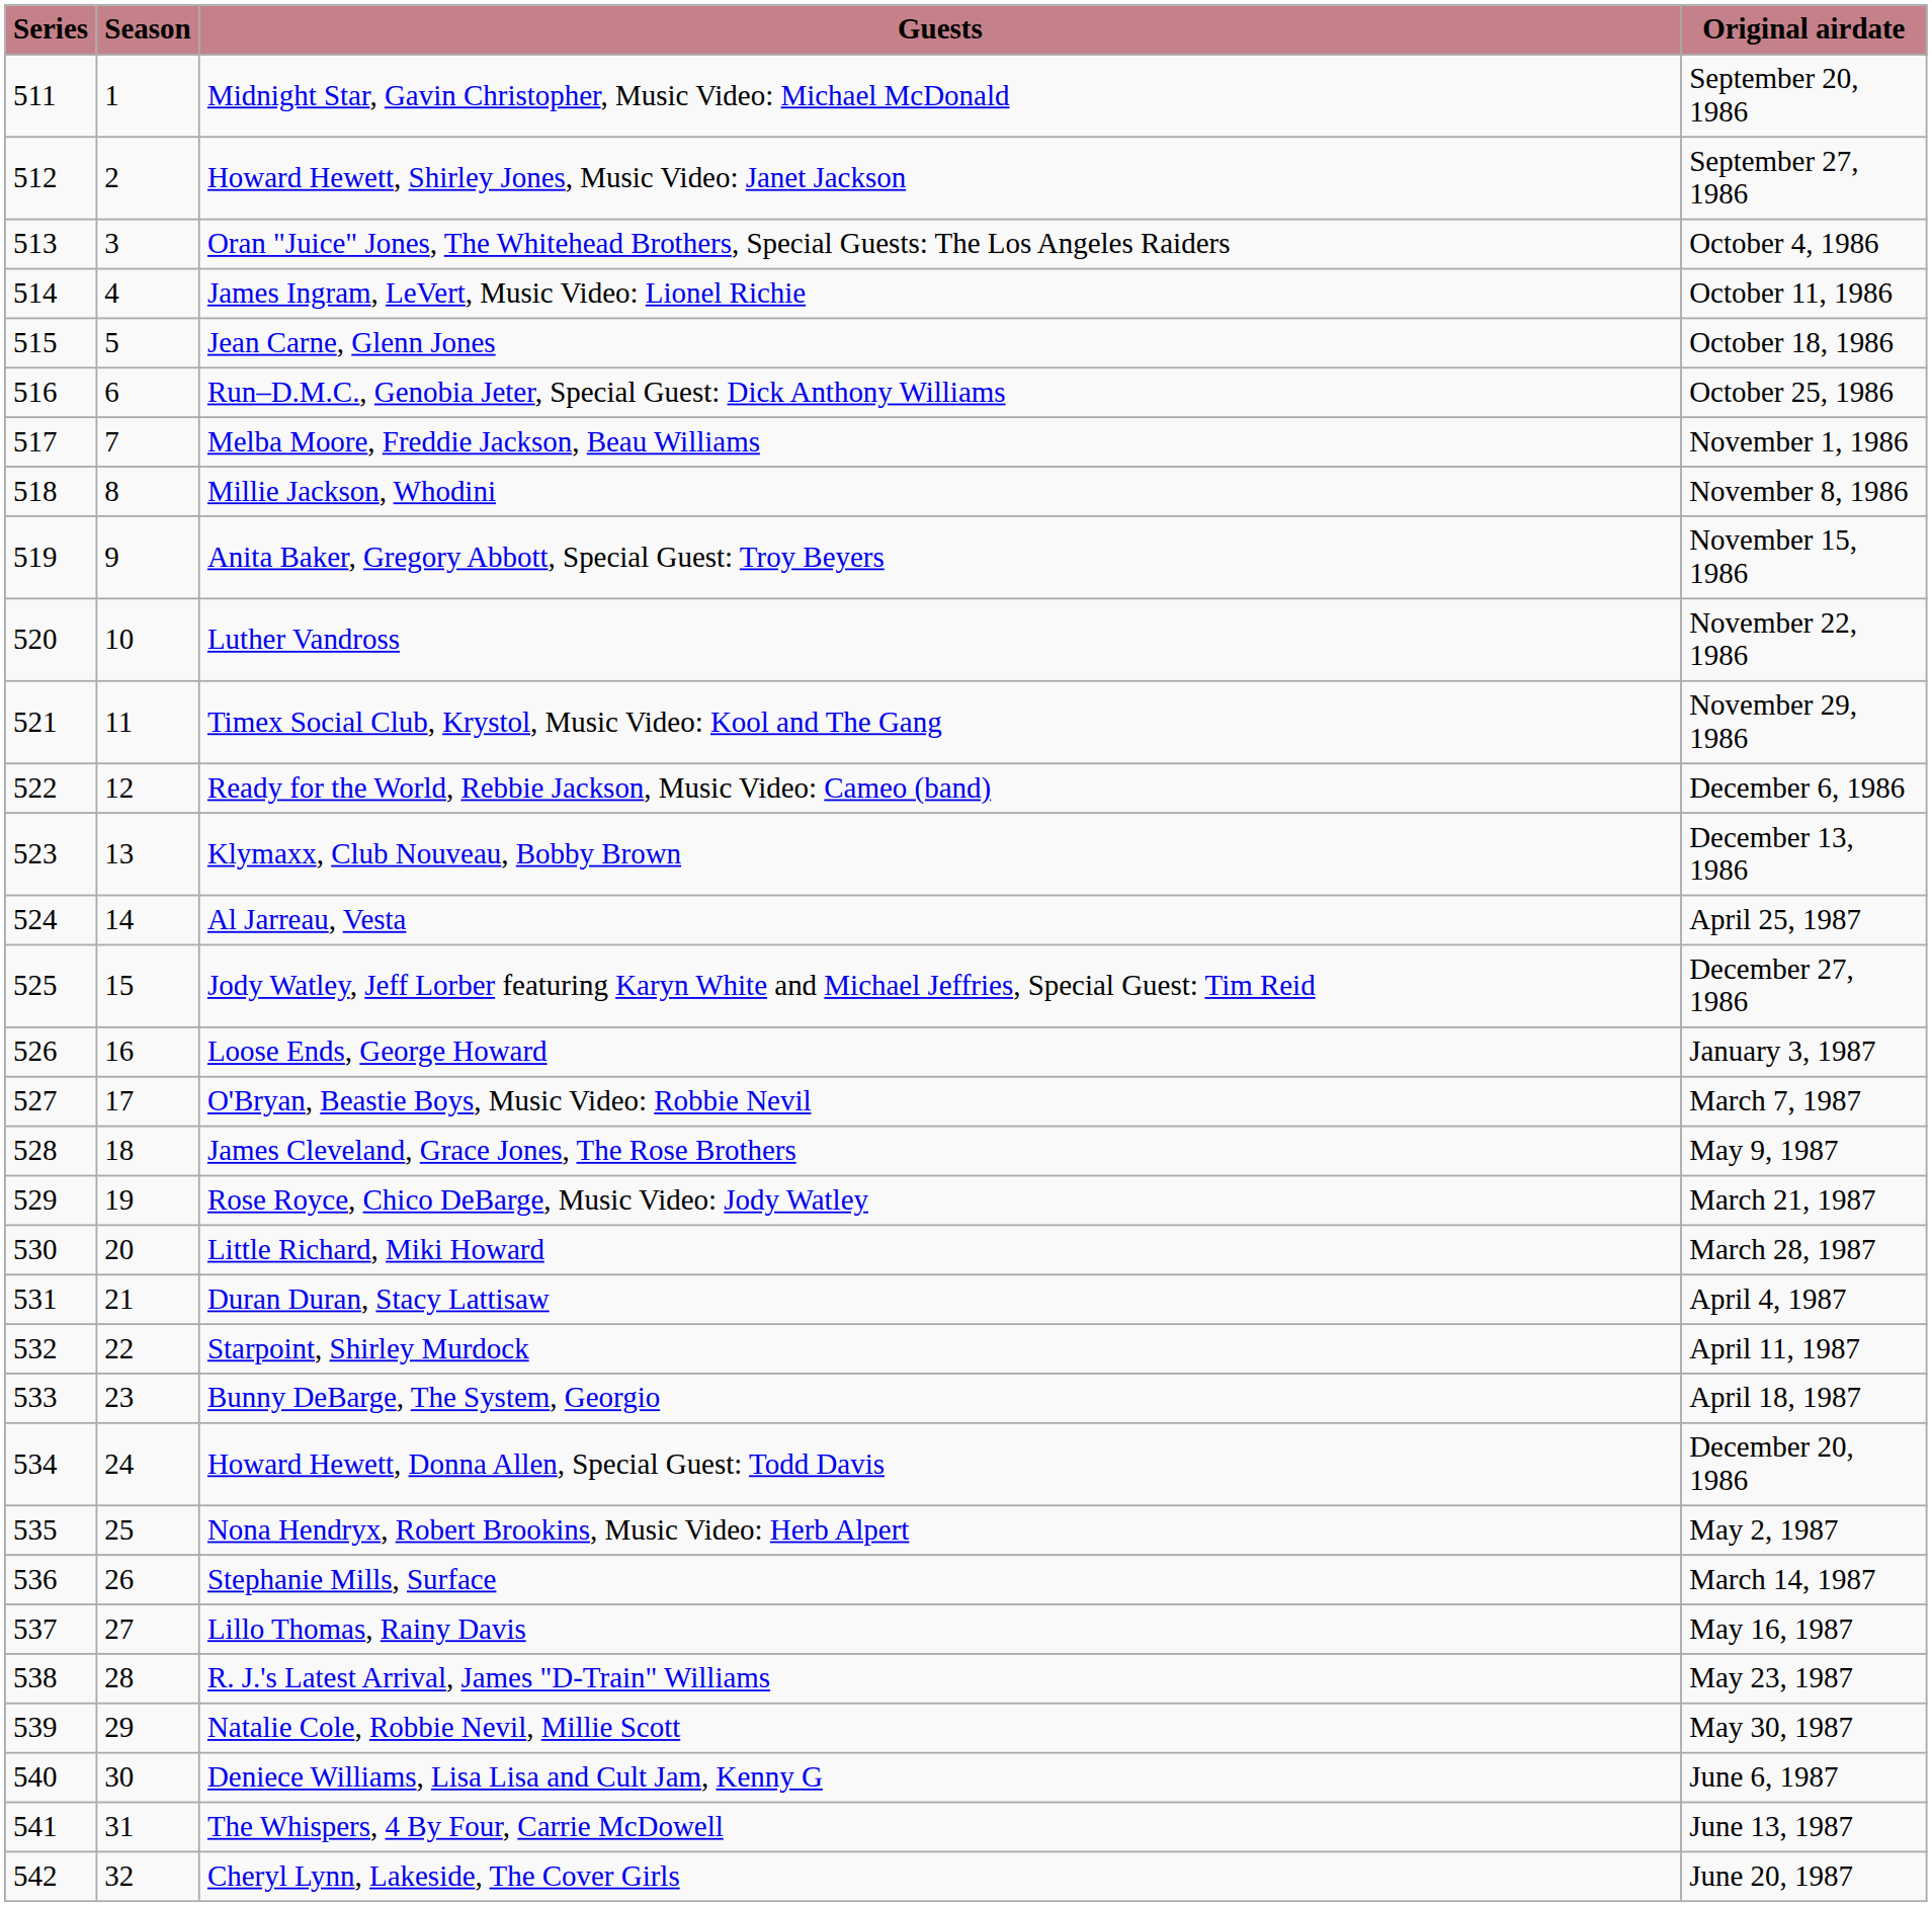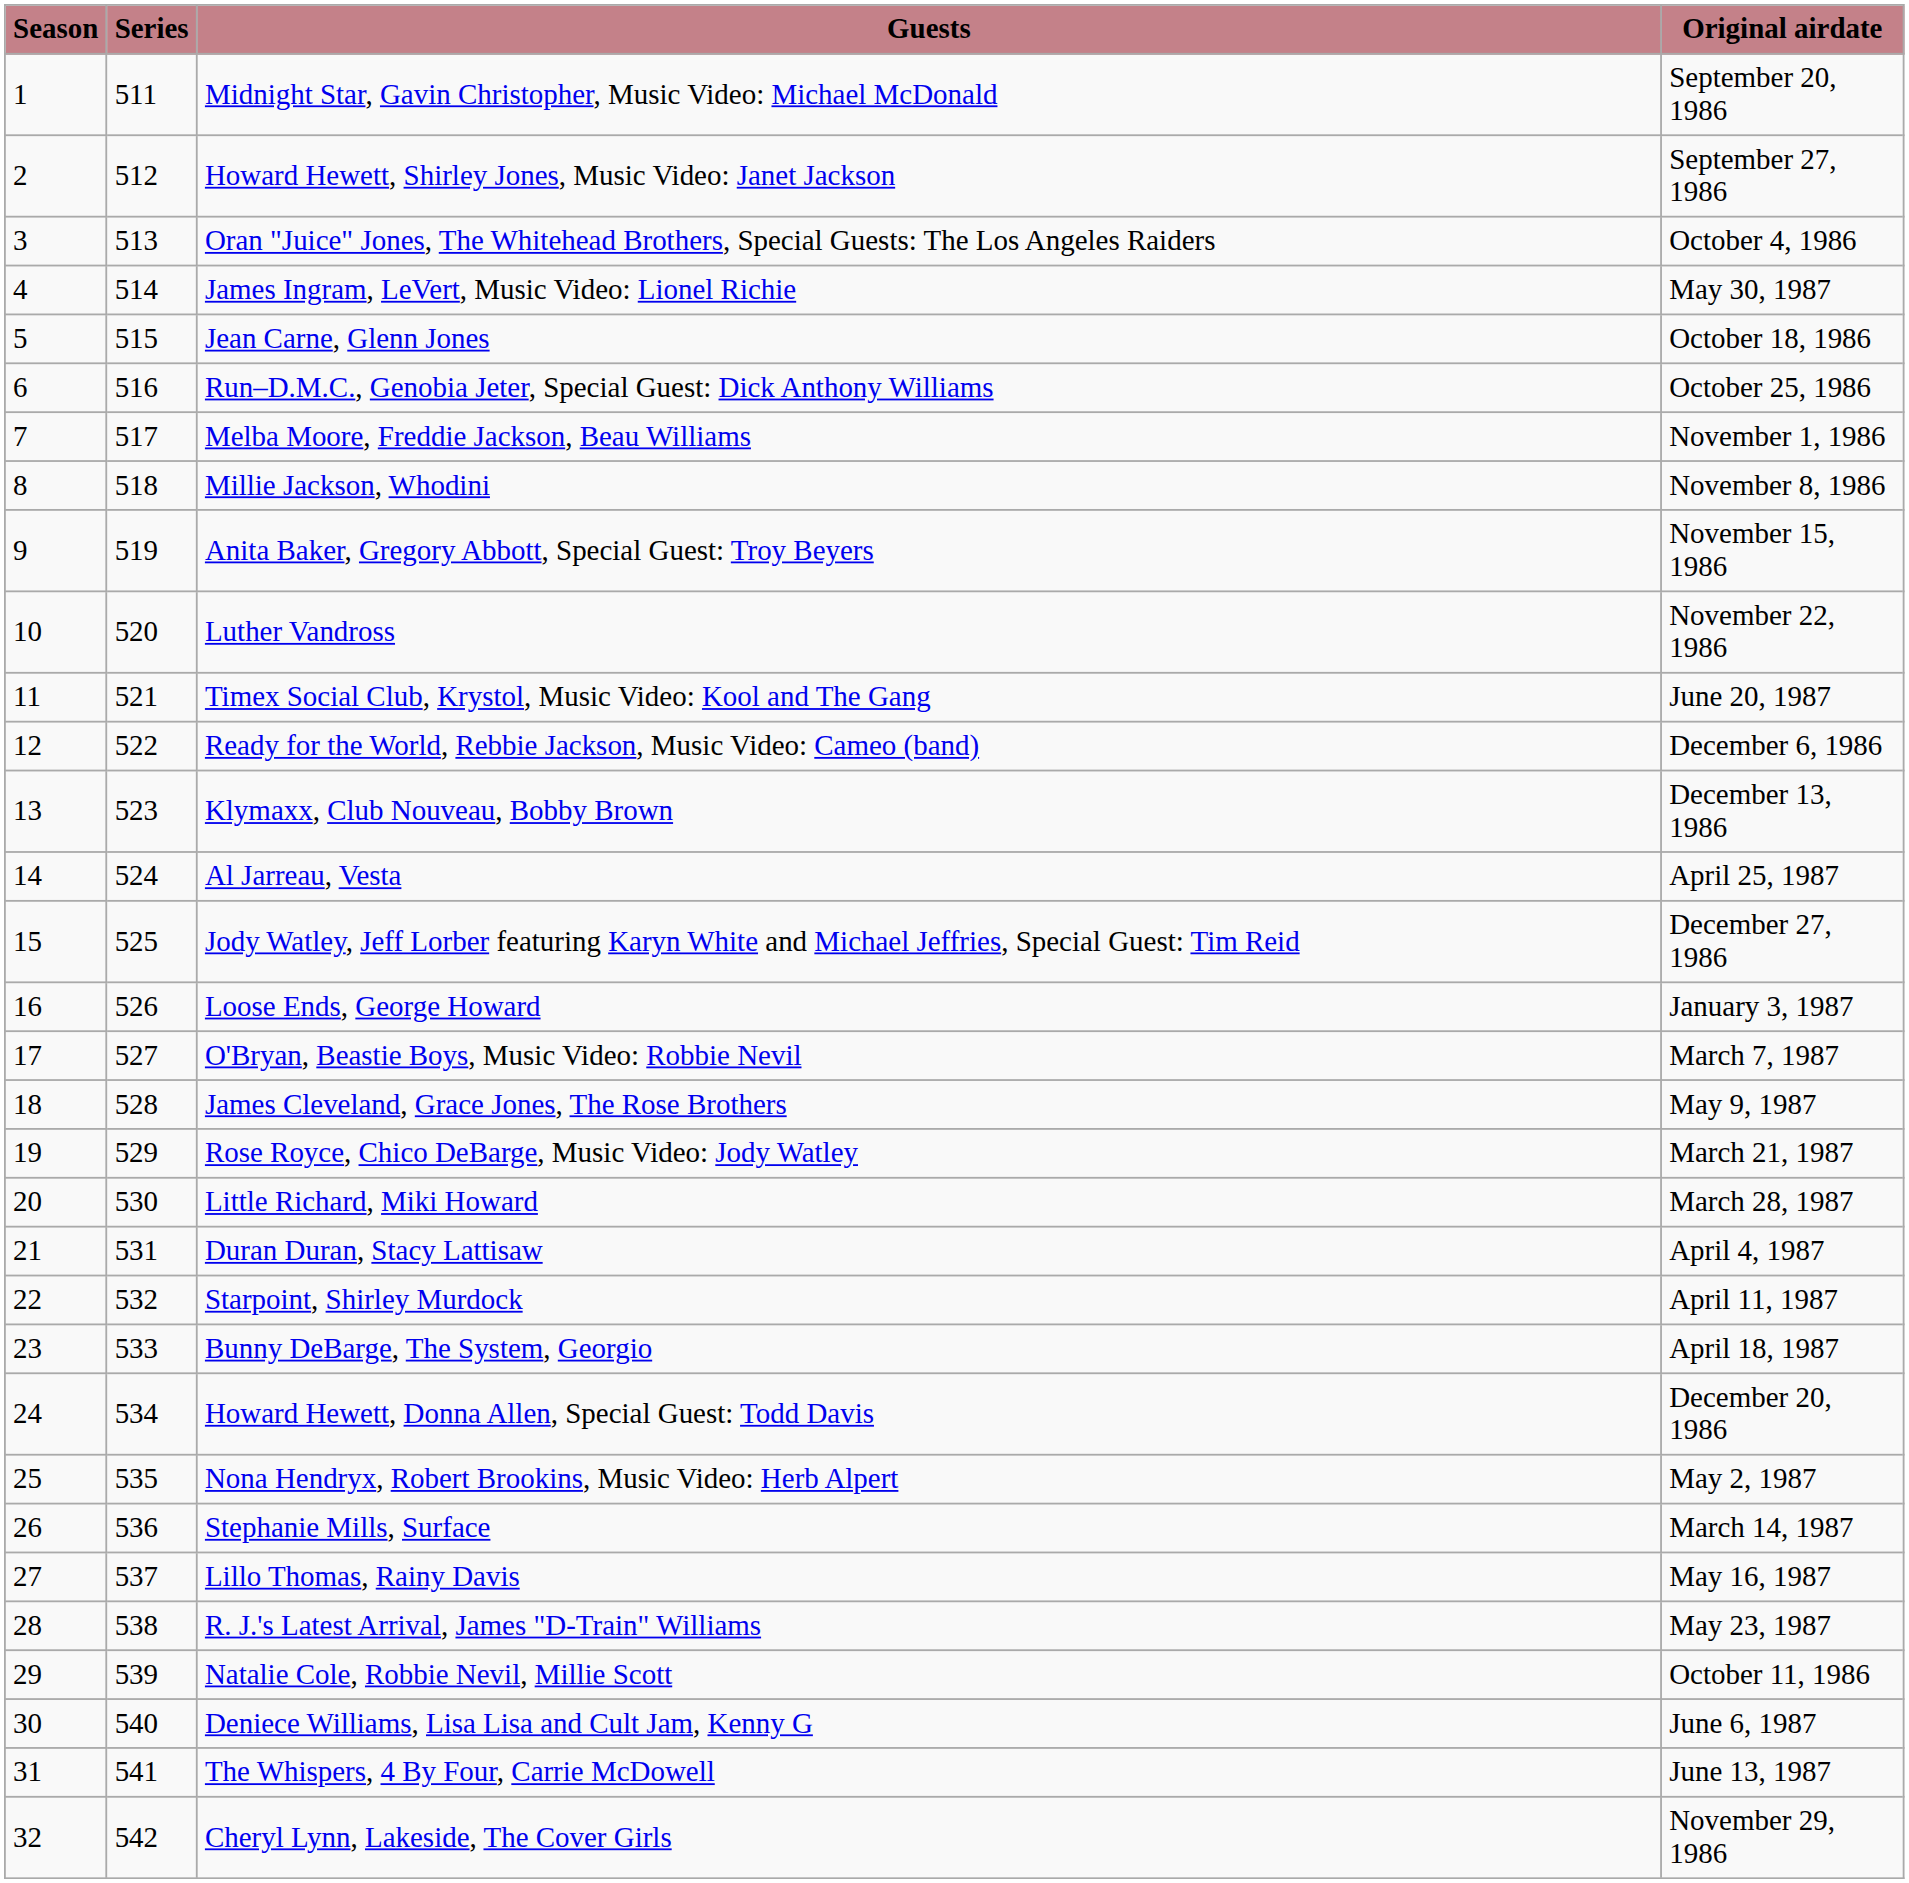 <table class="toccolours" border="2" cellpadding="4" cellspacing="0" style="margin: 1em 1em 1em 0; background: #f9f9f9; border: 1px #aaa solid; border-collapse: collapse">
 <tr style="vertical-align: top; text-align: center; background-color:#C48189">
+<th><strong>Season</strong></th>
 <th><strong>Series</strong></th>
-<th><strong>Season</strong></th>
 <th style="width:800px;"><strong>Guests</strong></th>
 <th style="width:125px;"><strong>Original airdate</strong></th>
 </tr>
 <tr>
+<td>1</td>
 <td>511</td>
-<td>1</td>
 <td><a href='#'>Midnight Star</a>, <a href='#'>Gavin Christopher</a>, Music Video: <a href='#'>Michael McDonald</a></td>
 <td>September 20, 1986</td>
 </tr>
 <tr>
+<td>2</td>
 <td>512</td>
-<td>2</td>
 <td><a href='#'>Howard Hewett</a>, <a href='#'>Shirley Jones</a>, Music Video: <a href='#'>Janet Jackson</a></td>
 <td>September 27, 1986</td>
 </tr>
 <tr>
+<td>3</td>
 <td>513</td>
-<td>3</td>
 <td><a href='#'>Oran "Juice" Jones</a>, <a href='#'>The Whitehead Brothers</a>, Special Guests: The Los Angeles Raiders</td>
 <td>October 4, 1986</td>
 </tr>
 <tr>
+<td>4</td>
 <td>514</td>
-<td>4</td>
 <td><a href='#'>James Ingram</a>, <a href='#'>LeVert</a>, Music Video: <a href='#'>Lionel Richie</a></td>
-<td>October 11, 1986</td>
+<td>May 30, 1987</td>
 </tr>
 <tr>
+<td>5</td>
 <td>515</td>
-<td>5</td>
 <td><a href='#'>Jean Carne</a>, <a href='#'>Glenn Jones</a></td>
 <td>October 18, 1986</td>
 </tr>
 <tr>
+<td>6</td>
 <td>516</td>
-<td>6</td>
 <td><a href='#'>Run–D.M.C.</a>, <a href='#'>Genobia Jeter</a>, Special Guest: <a href='#'>Dick Anthony Williams</a></td>
 <td>October 25, 1986</td>
 </tr>
 <tr>
+<td>7</td>
 <td>517</td>
-<td>7</td>
 <td><a href='#'>Melba Moore</a>, <a href='#'>Freddie Jackson</a>, <a href='#'>Beau Williams</a></td>
 <td>November 1, 1986</td>
 </tr>
 <tr>
+<td>8</td>
 <td>518</td>
-<td>8</td>
 <td><a href='#'>Millie Jackson</a>, <a href='#'>Whodini</a></td>
 <td>November 8, 1986</td>
 </tr>
 <tr>
+<td>9</td>
 <td>519</td>
-<td>9</td>
 <td><a href='#'>Anita Baker</a>, <a href='#'>Gregory Abbott</a>, Special Guest: <a href='#'>Troy Beyers</a></td>
 <td>November 15, 1986</td>
 </tr>
 <tr>
+<td>10</td>
 <td>520</td>
-<td>10</td>
 <td><a href='#'>Luther Vandross</a></td>
 <td>November 22, 1986</td>
 </tr>
 <tr>
+<td>11</td>
 <td>521</td>
-<td>11</td>
 <td><a href='#'>Timex Social Club</a>, <a href='#'>Krystol</a>, Music Video: <a href='#'>Kool and The Gang</a></td>
-<td>November 29, 1986</td>
+<td>June 20, 1987</td>
 </tr>
 <tr>
+<td>12</td>
 <td>522</td>
-<td>12</td>
 <td><a href='#'>Ready for the World</a>, <a href='#'>Rebbie Jackson</a>, Music Video: <a href='#'>Cameo (band)</a></td>
 <td>December 6, 1986</td>
 </tr>
 <tr>
+<td>13</td>
 <td>523</td>
-<td>13</td>
 <td><a href='#'>Klymaxx</a>, <a href='#'>Club Nouveau</a>, <a href='#'>Bobby Brown</a></td>
 <td>December 13, 1986</td>
 </tr>
 <tr>
+<td>14</td>
 <td>524</td>
-<td>14</td>
 <td><a href='#'>Al Jarreau</a>, <a href='#'>Vesta</a></td>
 <td>April 25, 1987</td>
 </tr>
 <tr>
+<td>15</td>
 <td>525</td>
-<td>15</td>
 <td><a href='#'>Jody Watley</a>, <a href='#'>Jeff Lorber</a> featuring <a href='#'>Karyn White</a> and <a href='#'>Michael Jeffries</a>, Special Guest: <a href='#'>Tim Reid</a></td>
 <td>December 27, 1986</td>
 </tr>
 <tr>
+<td>16</td>
 <td>526</td>
-<td>16</td>
 <td><a href='#'>Loose Ends</a>, <a href='#'>George Howard</a></td>
 <td>January 3, 1987</td>
 </tr>
 <tr>
+<td>17</td>
 <td>527</td>
-<td>17</td>
 <td><a href='#'>O'Bryan</a>, <a href='#'>Beastie Boys</a>, Music Video: <a href='#'>Robbie Nevil</a></td>
 <td>March 7, 1987</td>
 </tr>
 <tr>
+<td>18</td>
 <td>528</td>
-<td>18</td>
 <td><a href='#'>James Cleveland</a>, <a href='#'>Grace Jones</a>, <a href='#'>The Rose Brothers</a></td>
 <td>May 9, 1987</td>
 </tr>
 <tr>
+<td>19</td>
 <td>529</td>
-<td>19</td>
 <td><a href='#'>Rose Royce</a>, <a href='#'>Chico DeBarge</a>, Music Video: <a href='#'>Jody Watley</a></td>
 <td>March 21, 1987</td>
 </tr>
 <tr>
+<td>20</td>
 <td>530</td>
-<td>20</td>
 <td><a href='#'>Little Richard</a>, <a href='#'>Miki Howard</a></td>
 <td>March 28, 1987</td>
 </tr>
 <tr>
+<td>21</td>
 <td>531</td>
-<td>21</td>
 <td><a href='#'>Duran Duran</a>, <a href='#'>Stacy Lattisaw</a></td>
 <td>April 4, 1987</td>
 </tr>
 <tr>
+<td>22</td>
 <td>532</td>
-<td>22</td>
 <td><a href='#'>Starpoint</a>, <a href='#'>Shirley Murdock</a></td>
 <td>April 11, 1987</td>
 </tr>
 <tr>
+<td>23</td>
 <td>533</td>
-<td>23</td>
 <td><a href='#'>Bunny DeBarge</a>, <a href='#'>The System</a>, <a href='#'>Georgio</a></td>
 <td>April 18, 1987</td>
 </tr>
 <tr>
+<td>24</td>
 <td>534</td>
-<td>24</td>
 <td><a href='#'>Howard Hewett</a>, <a href='#'>Donna Allen</a>, Special Guest: <a href='#'>Todd Davis</a></td>
 <td>December 20, 1986</td>
 </tr>
 <tr>
+<td>25</td>
 <td>535</td>
-<td>25</td>
 <td><a href='#'>Nona Hendryx</a>, <a href='#'>Robert Brookins</a>, Music Video: <a href='#'>Herb Alpert</a></td>
 <td>May 2, 1987</td>
 </tr>
 <tr>
+<td>26</td>
 <td>536</td>
-<td>26</td>
 <td><a href='#'>Stephanie Mills</a>, <a href='#'>Surface</a></td>
 <td>March 14, 1987</td>
 </tr>
 <tr>
+<td>27</td>
 <td>537</td>
-<td>27</td>
 <td><a href='#'>Lillo Thomas</a>, <a href='#'>Rainy Davis</a></td>
 <td>May 16, 1987</td>
 </tr>
 <tr>
+<td>28</td>
 <td>538</td>
-<td>28</td>
 <td><a href='#'>R. J.'s Latest Arrival</a>, <a href='#'>James "D-Train" Williams</a></td>
 <td>May 23, 1987</td>
 </tr>
 <tr>
+<td>29</td>
 <td>539</td>
-<td>29</td>
 <td><a href='#'>Natalie Cole</a>, <a href='#'>Robbie Nevil</a>, <a href='#'>Millie Scott</a></td>
-<td>May 30, 1987</td>
+<td>October 11, 1986</td>
 </tr>
 <tr>
+<td>30</td>
 <td>540</td>
-<td>30</td>
 <td><a href='#'>Deniece Williams</a>, <a href='#'>Lisa Lisa and Cult Jam</a>, <a href='#'>Kenny G</a></td>
 <td>June 6, 1987</td>
 </tr>
 <tr>
+<td>31</td>
 <td>541</td>
-<td>31</td>
 <td><a href='#'>The Whispers</a>, <a href='#'>4 By Four</a>, <a href='#'>Carrie McDowell</a></td>
 <td>June 13, 1987</td>
 </tr>
 <tr>
+<td>32</td>
 <td>542</td>
-<td>32</td>
 <td><a href='#'>Cheryl Lynn</a>, <a href='#'>Lakeside</a>, <a href='#'>The Cover Girls</a></td>
-<td>June 20, 1987</td>
+<td>November 29, 1986</td>
 </tr>
 </table>
